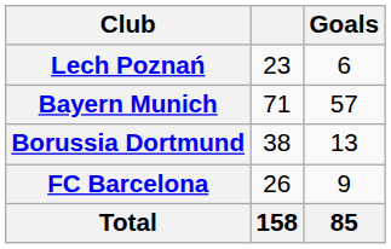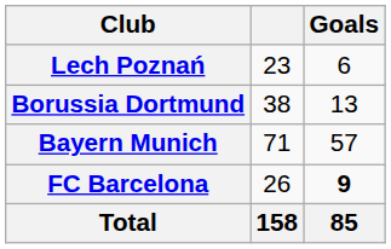 <table class="wikitable plainrowheaders sortable" style="text-align: center;">
 <tr>
 <th scope="col">Club</th>
 <th scope="col"></th>
 <th scope="col">Goals</th>
 </tr>
 <tr>
 <th scope="row"> <a href='#'>Lech Poznań</a></th>
 <td>23</td>
 <td>6</td>
 </tr>
 <tr>
+<th scope="row"> <a href='#'>Borussia Dortmund</a></th>
+<td>38</td>
+<td>13</td>
+</tr>
+<tr>
 <th scope="row"> <a href='#'> Bayern Munich</a></th>
 <td>71</td>
 <td>57</td>
 </tr>
 <tr>
-<th scope="row"> <a href='#'>Borussia Dortmund</a></th>
-<td>38</td>
-<td>13</td>
-</tr>
-<tr>
 <th scope="row"> <a href='#'>FC Barcelona</a></th>
 <td>26</td>
-<td>9</td>
+<td><strong>9</strong></td>
 </tr>
 <tr class="sortbottom">
 <th>Total</th>
 <th>158</th>
 <th>85</th>
 </tr>
 </table>
